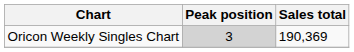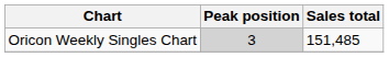 <table class="wikitable">
 <tr>
 <th>Chart</th>
 <th>Peak position</th>
 <th>Sales total</th>
 </tr>
 <tr>
 <td>Oricon Weekly Singles Chart</td>
 <td align="center" style="background: lightgrey;">3</td>
-<td>190,369</td>
+<td>151,485</td>
 </tr>
 <tr>
 </tr>
 </table>
